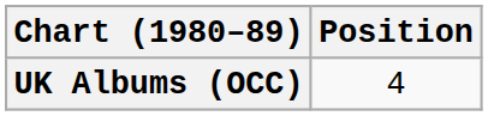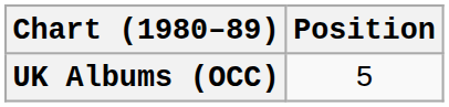 <table class="wikitable plainrowheaders" style="text-align:center">
 <tr>
 <th>Chart (1980–89)</th>
 <th>Position</th>
 </tr>
 <tr>
 <th scope="row">UK Albums (OCC)</th>
-<td style="text-align:center;">4</td>
+<td style="text-align:center;">5</td>
 </tr>
 </table>
